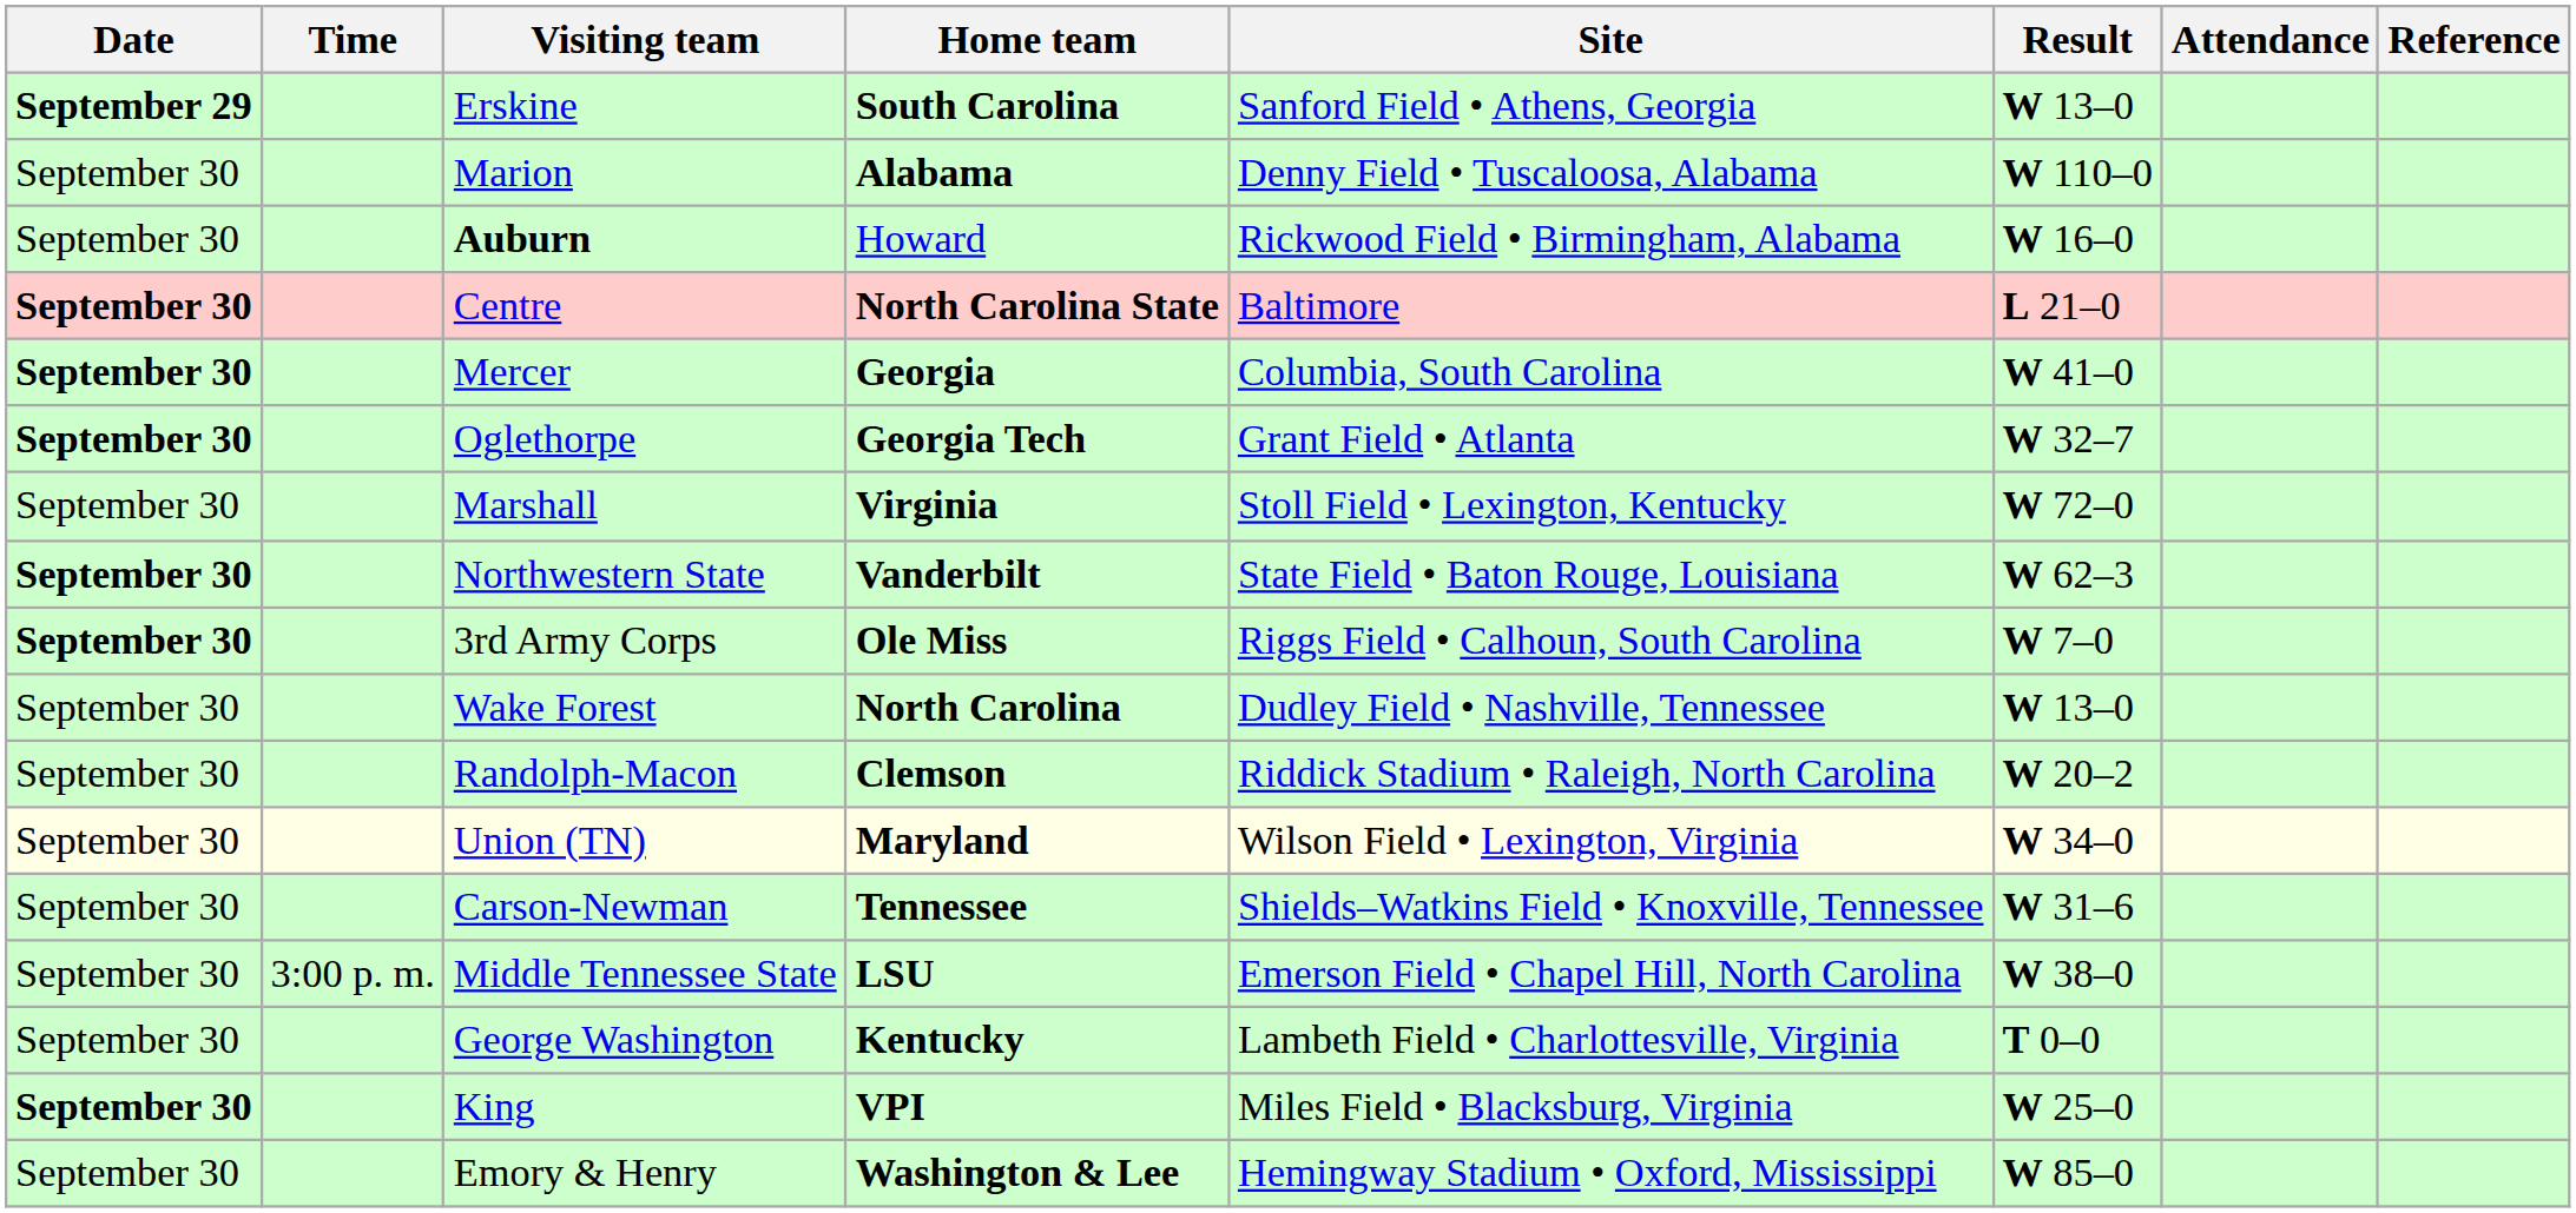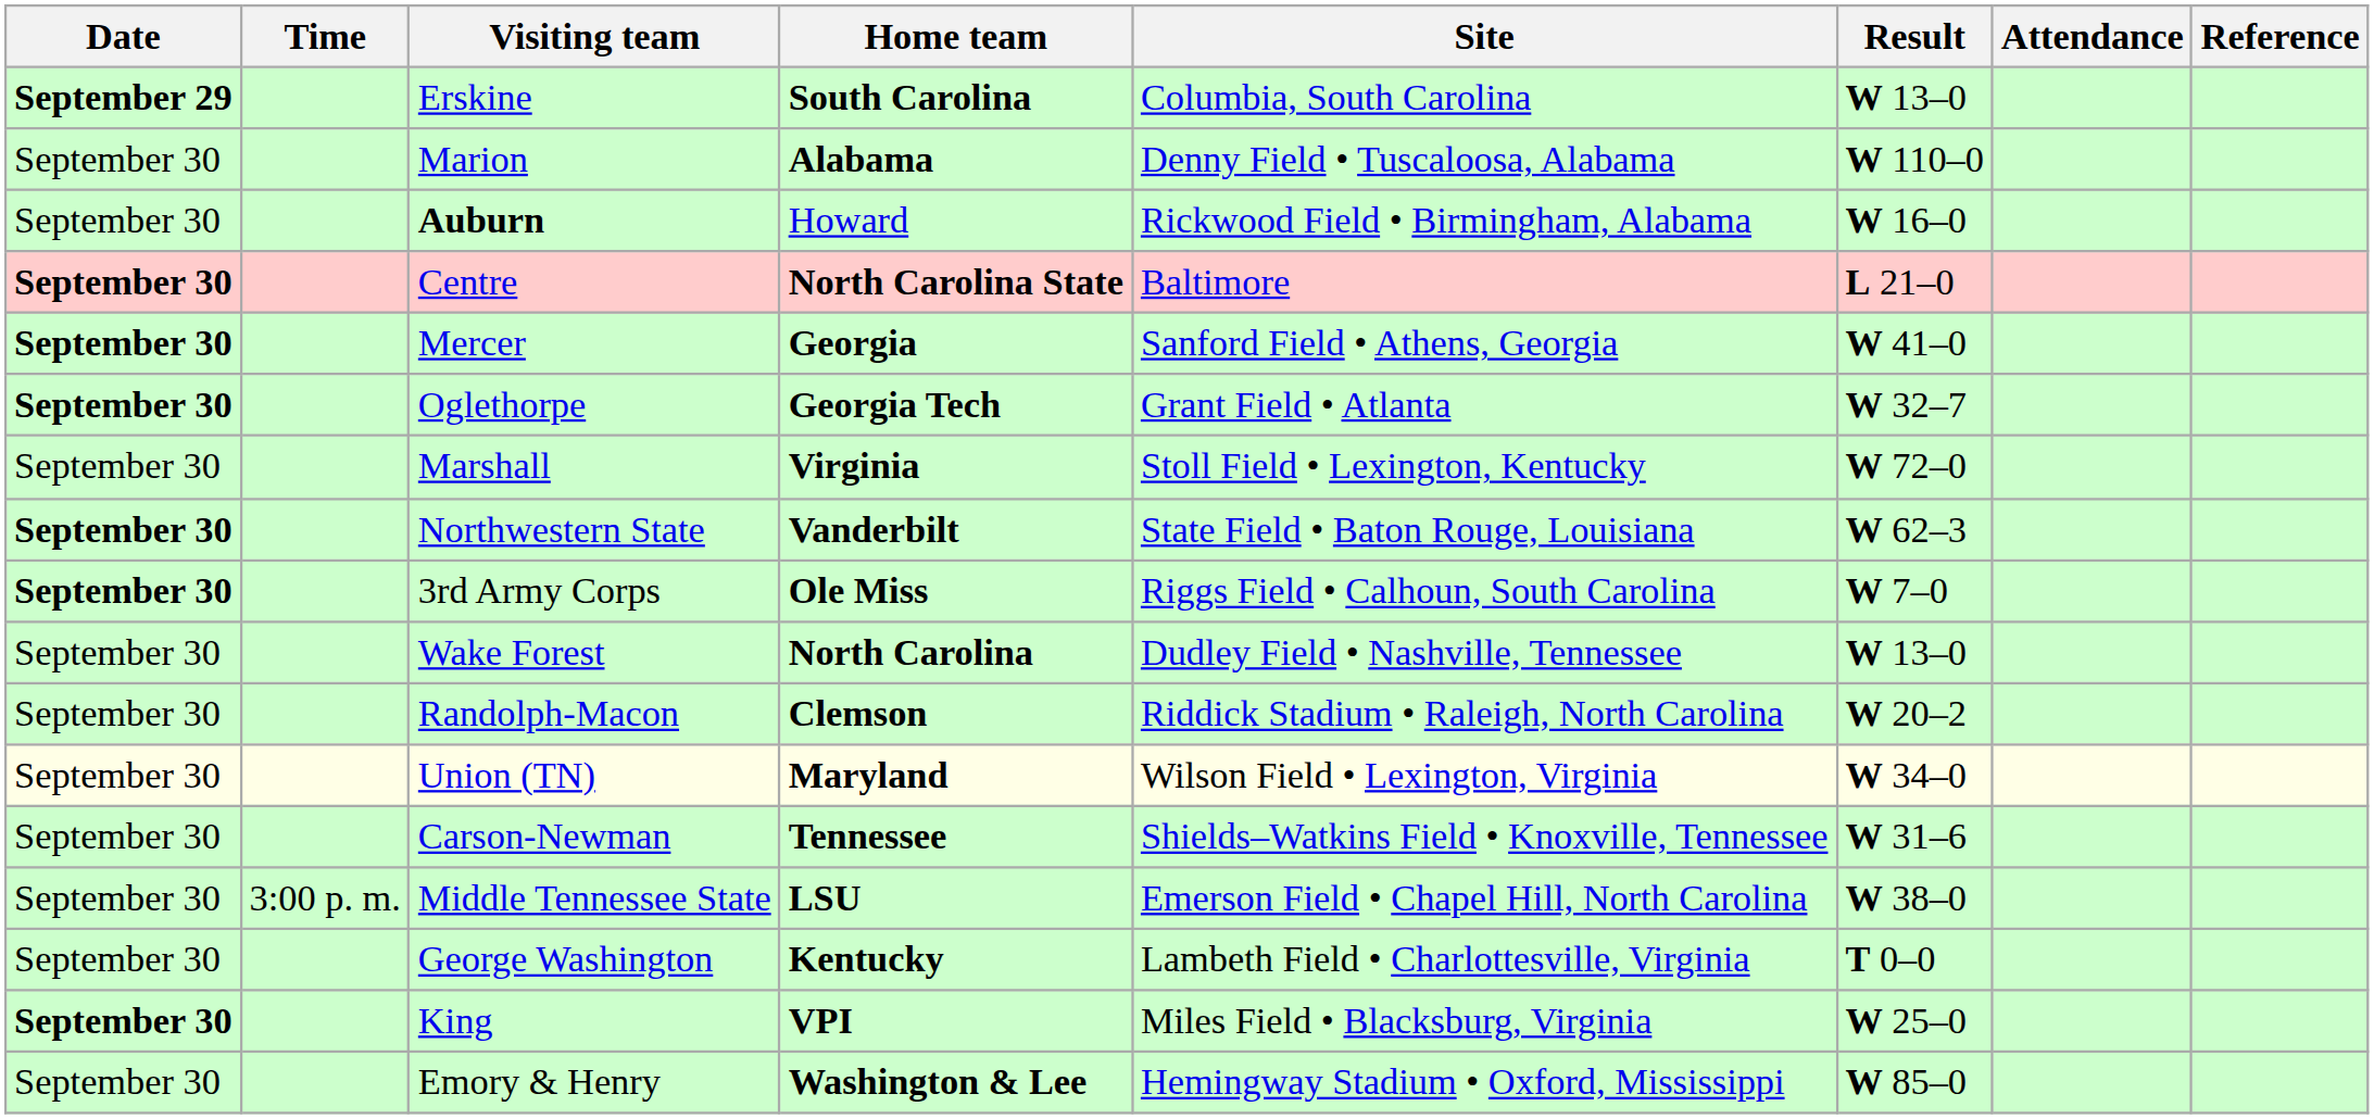 <table class="wikitable" style="font-size:95%;">
 <tr>
 <th>Date</th>
 <th>Time</th>
 <th>Visiting team</th>
 <th>Home team</th>
 <th>Site</th>
 <th>Result</th>
 <th>Attendance</th>
 <th class="unsortable">Reference</th>
 </tr>
 <tr bgcolor=ccffcc>
 <td><strong>September 29</strong></td>
 <td></td>
 <td><a href='#'>Erskine</a></td>
 <td><strong>South Carolina</strong></td>
-<td><a href='#'>Sanford Field</a> • <a href='#'>Athens, Georgia</a></td>
+<td><a href='#'>Columbia, South Carolina</a></td>
 <td><strong>W</strong> 13–0</td>
 <td></td>
 <td></td>
 </tr>
 <tr bgcolor=ccffcc>
 <td>September 30</td>
 <td></td>
 <td><a href='#'>Marion</a></td>
 <td><strong>Alabama</strong></td>
 <td><a href='#'>Denny Field</a> • <a href='#'>Tuscaloosa, Alabama</a></td>
 <td><strong>W</strong> 110–0</td>
 <td></td>
 <td></td>
 </tr>
 <tr bgcolor=ccffcc>
 <td>September 30</td>
 <td></td>
 <td><strong>Auburn</strong></td>
 <td><a href='#'>Howard</a></td>
 <td><a href='#'>Rickwood Field</a> • <a href='#'>Birmingham, Alabama</a></td>
 <td><strong>W</strong> 16–0</td>
 <td></td>
 <td></td>
 </tr>
 <tr bgcolor=ffcccc>
 <td><strong>September 30</strong></td>
 <td></td>
 <td><a href='#'>Centre</a></td>
 <td><strong>North Carolina State</strong></td>
 <td><a href='#'>Baltimore</a></td>
 <td><strong>L</strong> 21–0</td>
 <td></td>
 <td></td>
 </tr>
 <tr bgcolor=ccffcc>
 <td><strong>September 30</strong></td>
 <td></td>
 <td><a href='#'>Mercer</a></td>
 <td><strong>Georgia</strong></td>
-<td><a href='#'>Columbia, South Carolina</a></td>
+<td><a href='#'>Sanford Field</a> • <a href='#'>Athens, Georgia</a></td>
 <td><strong>W</strong> 41–0</td>
 <td></td>
 <td></td>
 </tr>
 <tr bgcolor=ccffcc>
 <td><strong>September 30</strong></td>
 <td></td>
 <td><a href='#'>Oglethorpe</a></td>
 <td><strong>Georgia Tech</strong></td>
 <td><a href='#'>Grant Field</a> • <a href='#'>Atlanta</a></td>
 <td><strong>W</strong> 32–7</td>
 <td></td>
 <td></td>
 </tr>
 <tr bgcolor=ccffcc>
 <td>September 30</td>
 <td></td>
 <td><a href='#'>Marshall</a></td>
 <td><strong>Virginia</strong></td>
 <td><a href='#'>Stoll Field</a> • <a href='#'>Lexington, Kentucky</a></td>
 <td><strong>W</strong> 72–0</td>
 <td></td>
 <td></td>
 </tr>
 <tr bgcolor=ccffcc>
 <td><strong>September 30</strong></td>
 <td></td>
 <td><a href='#'>Northwestern State</a></td>
 <td><strong>Vanderbilt</strong></td>
 <td><a href='#'>State Field</a> • <a href='#'>Baton Rouge, Louisiana</a></td>
 <td><strong>W</strong> 62–3</td>
 <td></td>
 <td></td>
 </tr>
 <tr bgcolor=ccffcc>
 <td><strong>September 30</strong></td>
 <td></td>
 <td>3rd Army Corps</td>
 <td><strong>Ole Miss</strong></td>
 <td><a href='#'>Riggs Field</a> • <a href='#'>Calhoun, South Carolina</a></td>
 <td><strong>W</strong> 7–0</td>
 <td></td>
 <td></td>
 </tr>
 <tr bgcolor=ccffcc>
 <td>September 30</td>
 <td></td>
 <td><a href='#'>Wake Forest</a></td>
 <td><strong>North Carolina</strong></td>
 <td><a href='#'>Dudley Field</a> • <a href='#'>Nashville, Tennessee</a></td>
 <td><strong>W</strong> 13–0</td>
 <td></td>
 <td></td>
 </tr>
 <tr bgcolor=ccffcc>
 <td>September 30</td>
 <td></td>
 <td><a href='#'>Randolph-Macon</a></td>
 <td><strong>Clemson</strong></td>
 <td><a href='#'>Riddick Stadium</a> • <a href='#'>Raleigh, North Carolina</a></td>
 <td><strong>W</strong> 20–2</td>
 <td></td>
 <td></td>
 </tr>
 <tr bgcolor=ffffe6>
 <td>September 30</td>
 <td></td>
 <td><a href='#'>Union (TN)</a></td>
 <td><strong>Maryland</strong></td>
 <td>Wilson Field •  <a href='#'>Lexington, Virginia</a></td>
 <td><strong>W</strong> 34–0</td>
 <td></td>
 <td></td>
 </tr>
 <tr bgcolor=ccffcc>
 <td>September 30</td>
 <td></td>
 <td><a href='#'>Carson-Newman</a></td>
 <td><strong>Tennessee</strong></td>
 <td><a href='#'>Shields–Watkins Field</a> • <a href='#'>Knoxville, Tennessee</a></td>
 <td><strong>W</strong> 31–6</td>
 <td></td>
 <td></td>
 </tr>
 <tr bgcolor=ccffcc>
 <td>September 30</td>
 <td>3:00 p. m.</td>
 <td><a href='#'>Middle Tennessee State</a></td>
 <td><strong>LSU</strong></td>
 <td><a href='#'>Emerson Field</a> • <a href='#'>Chapel Hill, North Carolina</a></td>
 <td><strong>W</strong> 38–0</td>
 <td></td>
 <td></td>
 </tr>
 <tr bgcolor=ccffcc>
 <td>September 30</td>
 <td></td>
 <td><a href='#'>George Washington</a></td>
 <td><strong>Kentucky</strong></td>
 <td>Lambeth Field • <a href='#'>Charlottesville, Virginia</a></td>
 <td><strong>T</strong> 0–0</td>
 <td></td>
 <td></td>
 </tr>
 <tr bgcolor=ccffcc>
 <td><strong>September 30</strong></td>
 <td></td>
 <td><a href='#'>King</a></td>
 <td><strong>VPI</strong></td>
 <td>Miles Field • <a href='#'>Blacksburg, Virginia</a></td>
 <td><strong>W</strong> 25–0</td>
 <td></td>
 <td></td>
 </tr>
 <tr bgcolor=ccffcc>
 <td>September 30</td>
 <td></td>
 <td>Emory & Henry</td>
 <td><strong>Washington & Lee</strong></td>
 <td><a href='#'>Hemingway Stadium</a> • <a href='#'>Oxford, Mississippi</a></td>
 <td><strong>W</strong> 85–0</td>
 <td></td>
 <td></td>
 </tr>
 </table>
